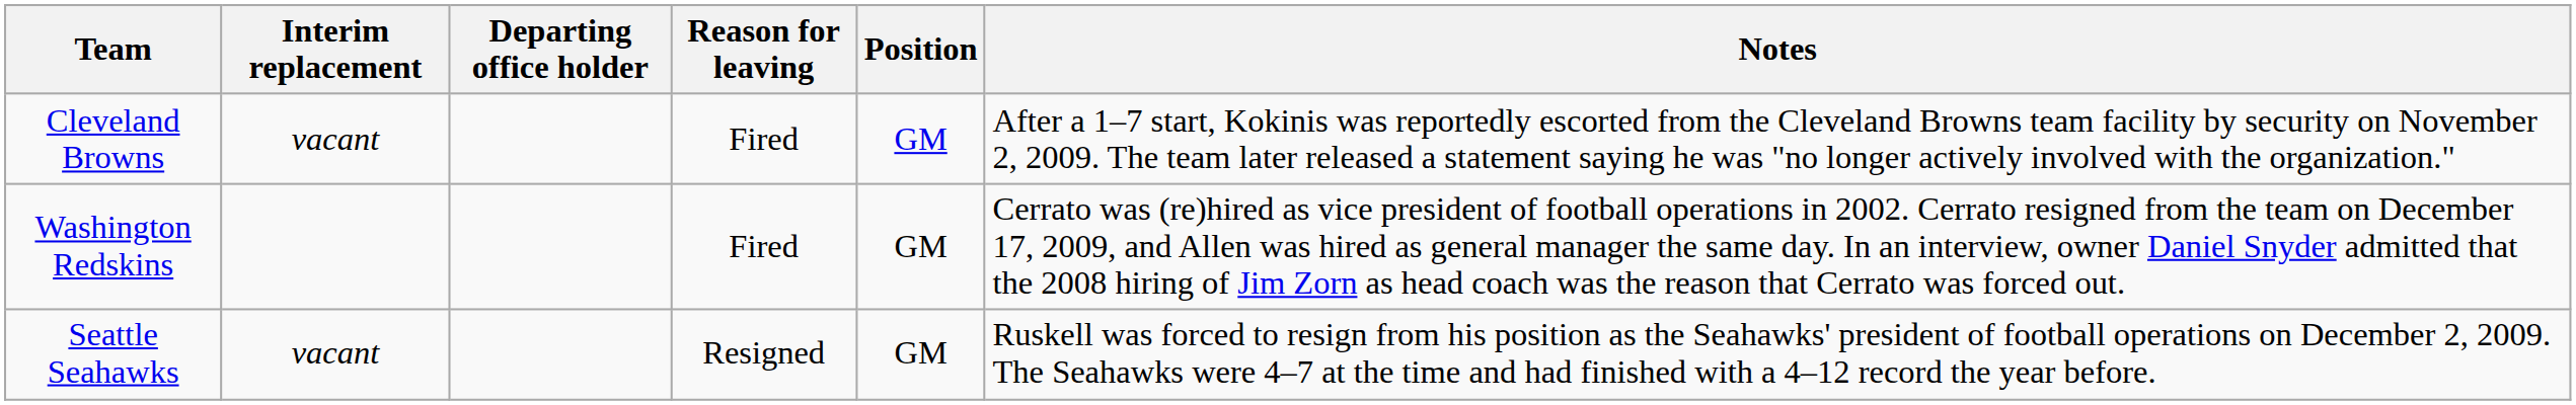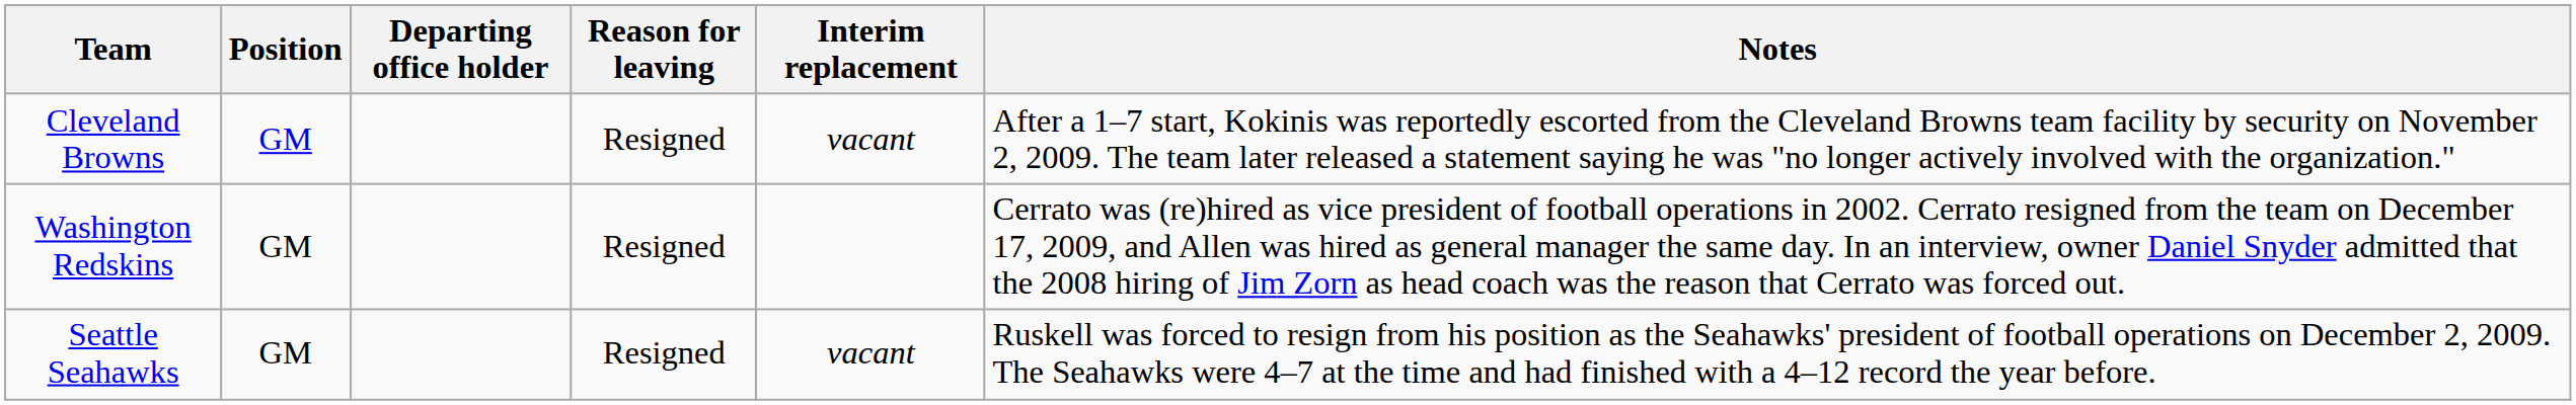 <table class="wikitable sortable plainrowheaders">
 <tr>
 <th>Team</th>
-<th>Interim replacement</th>
+<th>Position</th>
 <th>Departing office holder</th>
 <th>Reason for leaving</th>
-<th>Position</th>
+<th>Interim replacement</th>
 <th class="unsortable">Notes</th>
 </tr>
 <tr>
 <td style="text-align:center;"><a href='#'>Cleveland Browns</a></td>
+<td style="text-align:center;"><a href='#'>GM</a></td>
+<td style="text-align:center;"></td>
+<td style="text-align:center;">Resigned</td>
 <td style="text-align:center;"><em>vacant</em></td>
-<td style="text-align:center;"></td>
-<td style="text-align:center;">Fired</td>
-<td style="text-align:center;"><a href='#'>GM</a></td>
 <td>After a 1–7 start, Kokinis was reportedly escorted from the Cleveland Browns team facility by security on November 2, 2009. The team later released a statement saying he was "no longer actively involved with the organization."</td>
 </tr>
 <tr>
 <td style="text-align:center;"><a href='#'>Washington Redskins</a></td>
+<td style="text-align:center;">GM</td>
 <td style="text-align:center;"></td>
+<td style="text-align:center;">Resigned</td>
 <td style="text-align:center;"></td>
-<td style="text-align:center;">Fired</td>
-<td style="text-align:center;">GM</td>
 <td>Cerrato was (re)hired as vice president of football operations in 2002. Cerrato resigned from the team on December 17, 2009, and Allen was hired as general manager the same day. In an interview, owner <a href='#'>Daniel Snyder</a> admitted that the 2008 hiring of <a href='#'>Jim Zorn</a> as head coach was the reason that Cerrato was forced out.</td>
 </tr>
 <tr>
 <td style="text-align:center;"><a href='#'>Seattle Seahawks</a></td>
-<td style="text-align:center;"><em>vacant</em></td>
+<td style="text-align:center;">GM</td>
 <td style="text-align:center;"></td>
 <td style="text-align:center;">Resigned</td>
-<td style="text-align:center;">GM</td>
+<td style="text-align:center;"><em>vacant</em></td>
 <td>Ruskell was forced to resign from his position as the Seahawks' president of football operations on December 2, 2009. The Seahawks were 4–7 at the time and had finished with a 4–12 record the year before.</td>
 </tr>
 </table>
